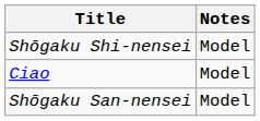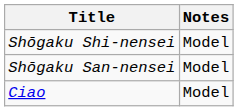 <table class="wikitable">
 <tr>
 <th>Title</th>
 <th>Notes</th>
 </tr>
 <tr>
 <td><em>Shōgaku Shi-nensei</em></td>
 <td>Model</td>
 </tr>
 <tr>
+<td><em>Shōgaku San-nensei</em></td>
+<td>Model</td>
+</tr>
+<tr>
 <td><em><a href='#'>Ciao</a></em></td>
 <td>Model</td>
 </tr>
-<tr>
-<td><em>Shōgaku San-nensei</em></td>
-<td>Model</td>
-</tr>
 </table>
